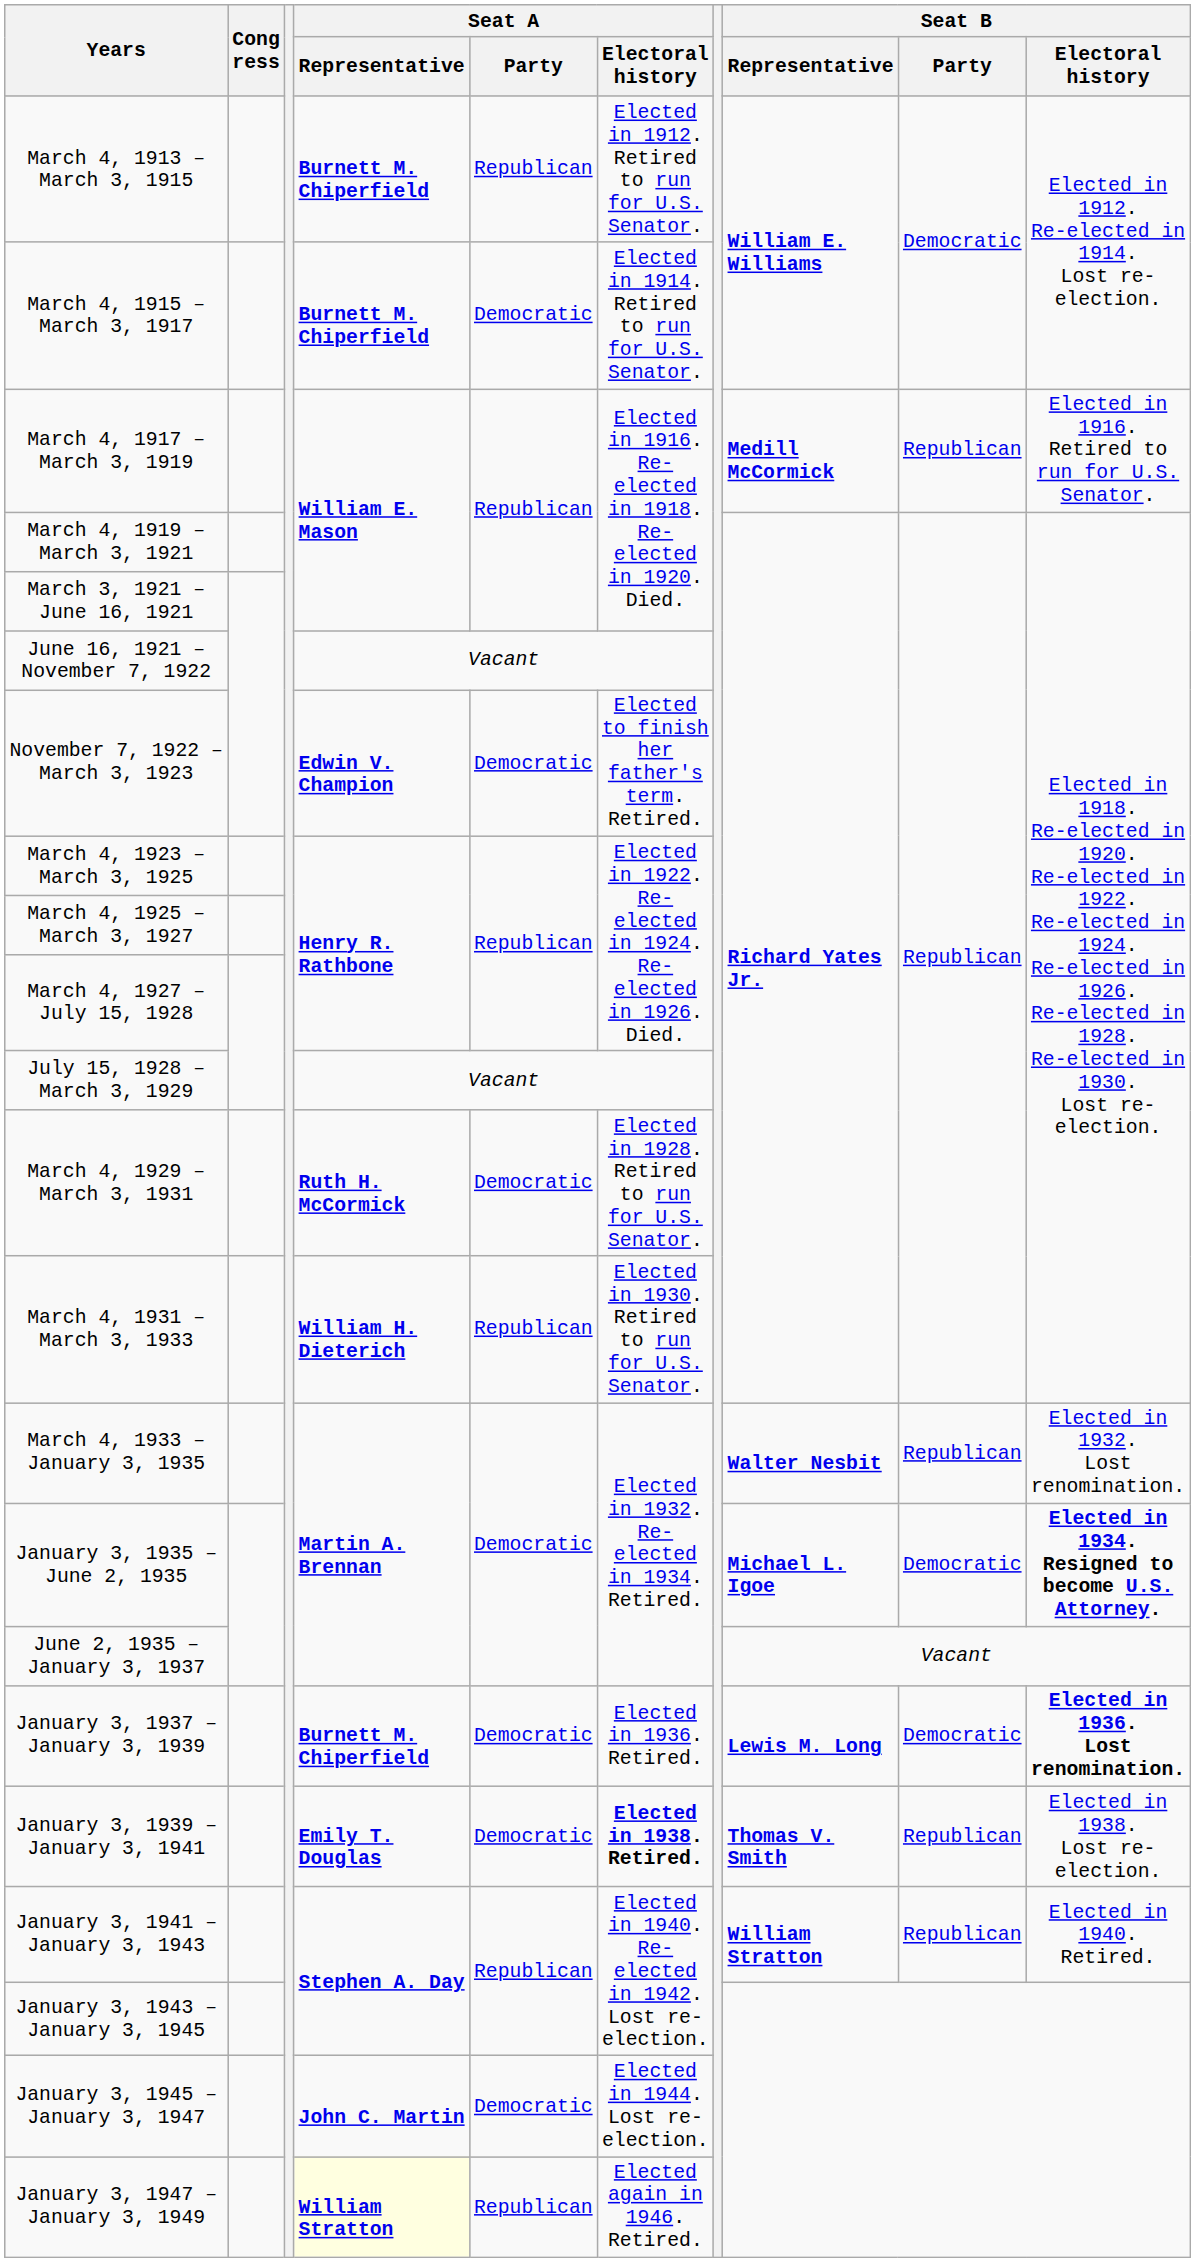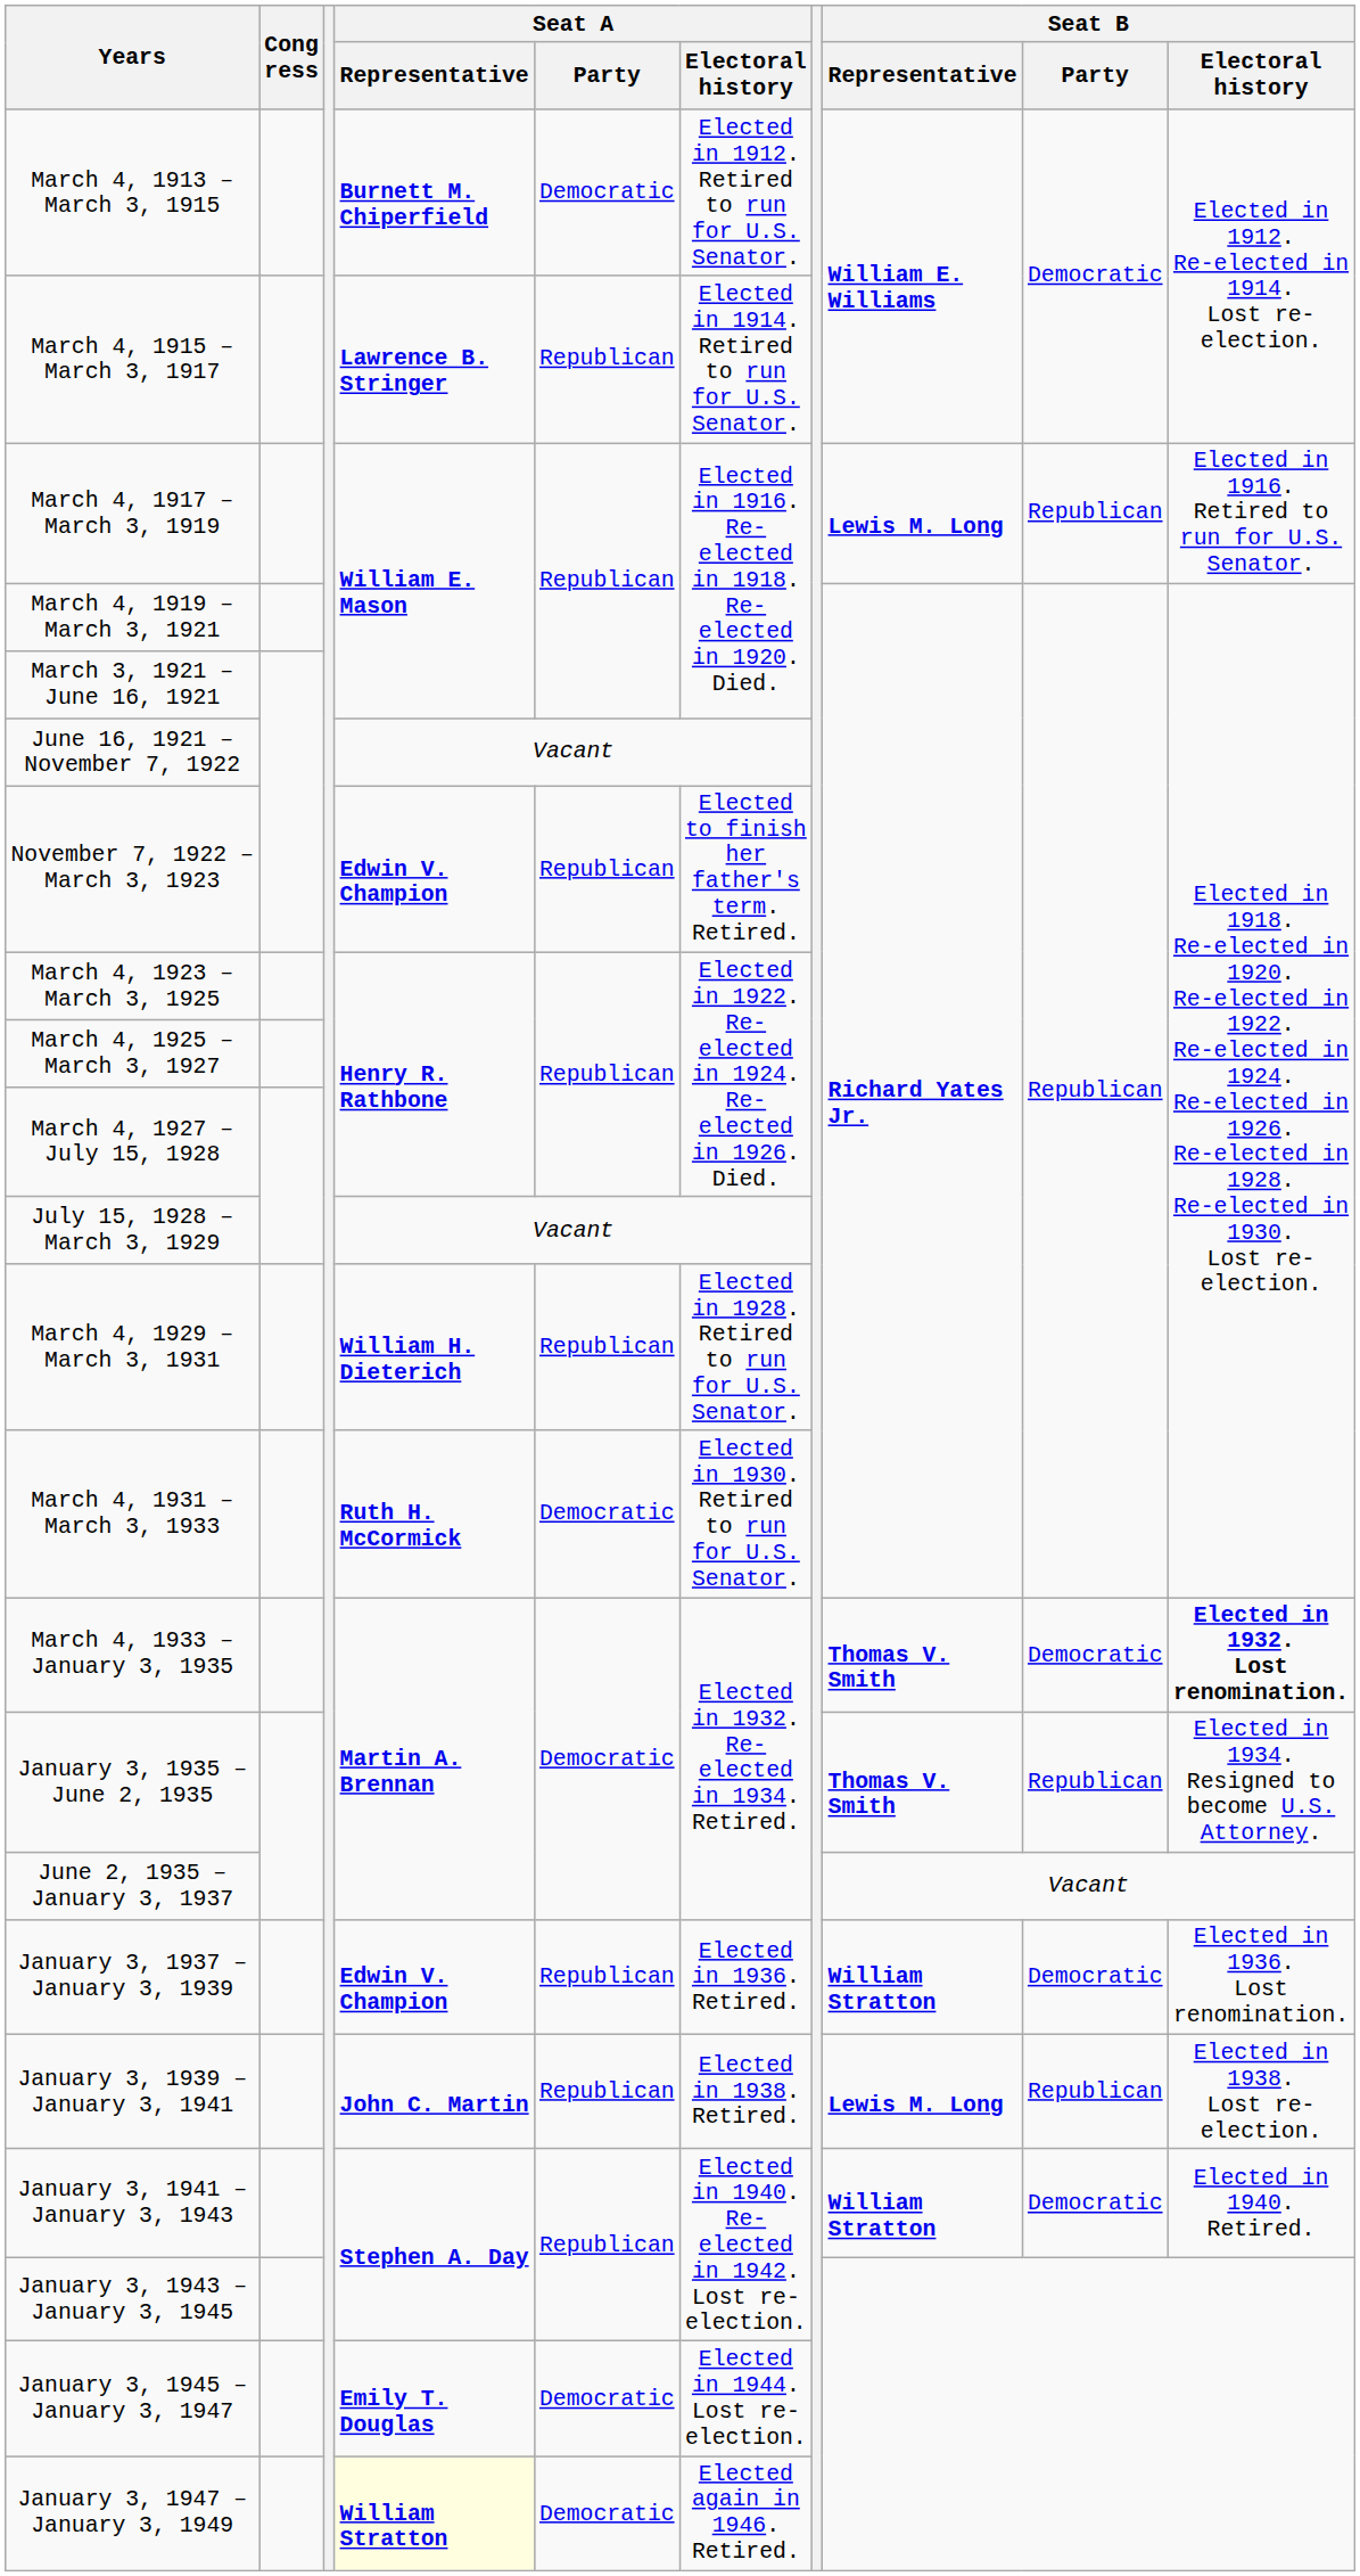 <table class=wikitable style="text-align:center">
 <tr>
 <th rowspan=2>Years</th>
 <th rowspan=2>Cong<br>ress</th>
 <th rowspan=99></th>
 <th colspan=3>Seat A</th>
 <th rowspan=99></th>
 <th colspan=3>Seat B</th>
 </tr>
 <tr style="height:3em">
 <th>Representative</th>
 <th>Party</th>
 <th>Electoral history</th>
 <th>Representative</th>
 <th>Party</th>
 <th>Electoral history</th>
 </tr>
 <tr style="height:3em">
 <td nowrap>March 4, 1913 –<br>March 3, 1915</td>
 <td></td>
 <td align=left><br><strong><a href='#'>Burnett M. Chiperfield</a></strong><br></td>
-<td><a href='#'>Republican</a></td>
+<td><a href='#'>Democratic</a></td>
 <td><a href='#'>Elected in 1912</a>.<br>Retired to <a href='#'>run for U.S. Senator</a>.</td>
 <td align=left rowspan=2><br><strong><a href='#'>William E. Williams</a></strong><br></td>
 <td rowspan=2 ><a href='#'>Democratic</a></td>
 <td rowspan=2><a href='#'>Elected in 1912</a>.<br><a href='#'>Re-elected in 1914</a>.<br>Lost re-election.</td>
 </tr>
 <tr style="height:3em">
 <td nowrap>March 4, 1915 –<br>March 3, 1917</td>
 <td></td>
-<td align=left><br><strong><a href='#'>Burnett M. Chiperfield</a></strong><br></td>
-<td><a href='#'>Democratic</a></td>
+<td align=left><br><strong><a href='#'>Lawrence B. Stringer</a></strong><br></td>
+<td><a href='#'>Republican</a></td>
 <td><a href='#'>Elected in 1914</a>.<br>Retired to <a href='#'>run for U.S. Senator</a>.</td>
 </tr>
 <tr style="height:3em">
 <td nowrap>March 4, 1917 –<br>March 3, 1919</td>
 <td></td>
 <td align=left rowspan=3><br><strong><a href='#'>William E. Mason</a></strong><br></td>
 <td rowspan=3 ><a href='#'>Republican</a></td>
 <td rowspan=3><a href='#'>Elected in 1916</a>.<br><a href='#'>Re-elected in 1918</a>.<br><a href='#'>Re-elected in 1920</a>.<br>Died.</td>
-<td align=left><br><strong><a href='#'>Medill McCormick</a></strong><br></td>
+<td align=left><br><strong><a href='#'>Lewis M. Long</a></strong><br></td>
 <td><a href='#'>Republican</a></td>
 <td><a href='#'>Elected in 1916</a>.<br>Retired to <a href='#'>run for U.S. Senator</a>.</td>
 </tr>
 <tr style="height:3em">
 <td nowrap>March 4, 1919 –<br>March 3, 1921</td>
 <td></td>
 <td align=left rowspan=10><br><strong><a href='#'>Richard Yates Jr.</a></strong><br></td>
 <td rowspan=10 ><a href='#'>Republican</a></td>
 <td rowspan=10><a href='#'>Elected in 1918</a>.<br><a href='#'>Re-elected in 1920</a>.<br><a href='#'>Re-elected in 1922</a>.<br><a href='#'>Re-elected in 1924</a>.<br><a href='#'>Re-elected in 1926</a>.<br><a href='#'>Re-elected in 1928</a>.<br><a href='#'>Re-elected in 1930</a>.<br>Lost re-election.</td>
 </tr>
 <tr style="height:3em">
 <td nowrap>March 3, 1921 –<br>June 16, 1921</td>
 <td rowspan=3></td>
 </tr>
 <tr style="height:3em">
 <td nowrap>June 16, 1921 –<br>November 7, 1922</td>
 <td colspan=3><em>Vacant</em></td>
 </tr>
 <tr style="height:3em">
 <td nowrap>November 7, 1922 –<br>March 3, 1923</td>
 <td align=left><br><strong><a href='#'>Edwin V. Champion</a></strong><br></td>
-<td><a href='#'>Democratic</a></td>
+<td><a href='#'>Republican</a></td>
 <td><a href='#'>Elected to finish her father's term</a>.<br>Retired.</td>
 </tr>
 <tr style="height:3em">
 <td nowrap>March 4, 1923 –<br>March 3, 1925</td>
 <td></td>
 <td align=left rowspan=3><br><strong><a href='#'>Henry R. Rathbone</a></strong><br></td>
 <td rowspan=3 ><a href='#'>Republican</a></td>
 <td rowspan=3><a href='#'>Elected in 1922</a>.<br><a href='#'>Re-elected in 1924</a>.<br><a href='#'>Re-elected in 1926</a>.<br>Died.</td>
 </tr>
 <tr style="height:3em">
 <td nowrap>March 4, 1925 –<br>March 3, 1927</td>
 <td></td>
 </tr>
 <tr style="height:3em">
 <td nowrap>March 4, 1927 –<br>July 15, 1928</td>
 <td rowspan=2></td>
 </tr>
 <tr style="height:3em">
 <td nowrap>July 15, 1928 –<br>March 3, 1929</td>
 <td colspan=3><em>Vacant</em></td>
 </tr>
 <tr style="height:3em">
 <td nowrap>March 4, 1929 –<br>March 3, 1931</td>
 <td></td>
-<td align=left><br><strong><a href='#'>Ruth H. McCormick</a></strong><br></td>
-<td><a href='#'>Democratic</a></td>
+<td align=left><br><strong><a href='#'>William H. Dieterich</a></strong><br></td>
+<td><a href='#'>Republican</a></td>
 <td><a href='#'>Elected in 1928</a>.<br>Retired to <a href='#'>run for U.S. Senator</a>.</td>
 </tr>
 <tr style="height:3em">
 <td nowrap>March 4, 1931 –<br>March 3, 1933</td>
 <td></td>
-<td align=left><br><strong><a href='#'>William H. Dieterich</a></strong><br></td>
-<td><a href='#'>Republican</a></td>
+<td align=left><br><strong><a href='#'>Ruth H. McCormick</a></strong><br></td>
+<td><a href='#'>Democratic</a></td>
 <td><a href='#'>Elected in 1930</a>.<br>Retired to <a href='#'>run for U.S. Senator</a>.</td>
 </tr>
 <tr style="height:3em">
 <td nowrap>March 4, 1933 –<br>January 3, 1935</td>
 <td></td>
 <td align=left rowspan=3><br><strong><a href='#'>Martin A. Brennan</a></strong><br></td>
 <td rowspan=3 ><a href='#'>Democratic</a></td>
 <td rowspan=3><a href='#'>Elected in 1932</a>.<br><a href='#'>Re-elected in 1934</a>.<br>Retired.</td>
-<td align=left><br><strong><a href='#'>Walter Nesbit</a></strong><br></td>
-<td><a href='#'>Republican</a></td>
-<td><a href='#'>Elected in 1932</a>.<br>Lost renomination.</td>
+<td align=left><br><strong><a href='#'>Thomas V. Smith</a></strong><br></td>
+<td><a href='#'>Democratic</a></td>
+<td><strong><a href='#'>Elected in 1932</a>.<br>Lost renomination.</strong></td>
 </tr>
 <tr style="height:3em">
 <td nowrap>January 3, 1935 –<br>June 2, 1935</td>
 <td rowspan=2></td>
-<td align=left><br><strong><a href='#'>Michael L. Igoe</a></strong><br></td>
-<td><a href='#'>Democratic</a></td>
-<td><strong><a href='#'>Elected in 1934</a>.<br>Resigned to become <a href='#'>U.S. Attorney</a>.</strong></td>
+<td align=left><br><strong><a href='#'>Thomas V. Smith</a></strong><br></td>
+<td><a href='#'>Republican</a></td>
+<td><a href='#'>Elected in 1934</a>.<br>Resigned to become <a href='#'>U.S. Attorney</a>.</td>
 </tr>
 <tr style="height:3em">
 <td nowrap>June 2, 1935 –<br>January 3, 1937</td>
 <td colspan=3><em>Vacant</em></td>
 </tr>
 <tr style="height:3em">
 <td nowrap>January 3, 1937 –<br>January 3, 1939</td>
 <td></td>
-<td align=left><br><strong><a href='#'>Burnett M. Chiperfield</a></strong><br></td>
+<td align=left><br><strong><a href='#'>Edwin V. Champion</a></strong><br></td>
+<td><a href='#'>Republican</a></td>
+<td><a href='#'>Elected in 1936</a>.<br>Retired.</td>
+<td align=left><br><strong><a href='#'>William Stratton</a></strong><br></td>
 <td><a href='#'>Democratic</a></td>
-<td><a href='#'>Elected in 1936</a>.<br>Retired.</td>
-<td align=left><br><strong><a href='#'>Lewis M. Long</a></strong><br></td>
-<td><a href='#'>Democratic</a></td>
-<td><strong><a href='#'>Elected in 1936</a>.<br>Lost renomination.</strong></td>
+<td><a href='#'>Elected in 1936</a>.<br>Lost renomination.</td>
 </tr>
 <tr style="height:3em">
 <td nowrap>January 3, 1939 –<br>January 3, 1941</td>
 <td></td>
-<td align=left><br><strong><a href='#'>Emily T. Douglas</a></strong><br></td>
-<td><a href='#'>Democratic</a></td>
-<td><strong><a href='#'>Elected in 1938</a>.<br>Retired.</strong></td>
-<td align=left><br><strong><a href='#'>Thomas V. Smith</a></strong><br></td>
+<td align=left><br><strong><a href='#'>John C. Martin</a></strong><br></td>
+<td><a href='#'>Republican</a></td>
+<td><a href='#'>Elected in 1938</a>.<br>Retired.</td>
+<td align=left><br><strong><a href='#'>Lewis M. Long</a></strong><br></td>
 <td><a href='#'>Republican</a></td>
 <td><a href='#'>Elected in 1938</a>.<br>Lost re-election.</td>
 </tr>
 <tr style="height:3em">
 <td nowrap>January 3, 1941 –<br>January 3, 1943</td>
 <td></td>
 <td align=left rowspan=2><br><strong><a href='#'>Stephen A. Day</a></strong><br></td>
 <td rowspan=2 ><a href='#'>Republican</a></td>
 <td rowspan=2><a href='#'>Elected in 1940</a>.<br><a href='#'>Re-elected in 1942</a>.<br>Lost re-election.</td>
 <td align=left><br><strong><a href='#'>William Stratton</a></strong><br></td>
-<td><a href='#'>Republican</a></td>
+<td><a href='#'>Democratic</a></td>
 <td><a href='#'>Elected in 1940</a>.<br>Retired.</td>
 </tr>
 <tr style="height:3em">
 <td nowrap>January 3, 1943 –<br>January 3, 1945</td>
 <td></td>
 </tr>
 <tr style="height:3em">
 <td nowrap>January 3, 1945 –<br>January 3, 1947</td>
 <td></td>
-<td align=left><br><strong><a href='#'>John C. Martin</a></strong><br></td>
+<td align=left><br><strong><a href='#'>Emily T. Douglas</a></strong><br></td>
 <td><a href='#'>Democratic</a></td>
 <td><a href='#'>Elected in 1944</a>.<br>Lost re-election.</td>
 </tr>
 <tr style="height:3em">
 <td nowrap>January 3, 1947 –<br>January 3, 1949</td>
 <td></td>
 <td align=left style="background: lightyellow;"><br><strong><a href='#'>William Stratton</a></strong><br></td>
-<td><a href='#'>Republican</a></td>
+<td><a href='#'>Democratic</a></td>
 <td><a href='#'>Elected again in 1946</a>.<br>Retired.</td>
 </tr>
 </table>
